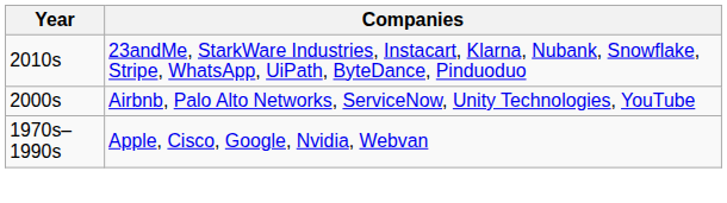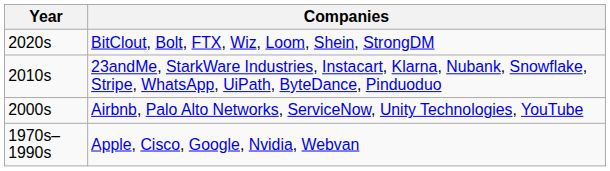 <table class="wikitable">
 <tr>
 <th>Year</th>
 <th>Companies</th>
+</tr>
+<tr>
+<td>2020s</td>
+<td><a href='#'>BitClout</a>, <a href='#'>Bolt</a>, <a href='#'>FTX</a>, <a href='#'>Wiz</a>, <a href='#'>Loom</a>, <a href='#'>Shein</a>, <a href='#'>StrongDM</a></td>
 </tr>
 <tr>
 <td>2010s</td>
 <td><a href='#'>23andMe</a>, <a href='#'>StarkWare Industries</a>, <a href='#'>Instacart</a>, <a href='#'>Klarna</a>, <a href='#'>Nubank</a>, <a href='#'>Snowflake</a>, <a href='#'>Stripe</a>, <a href='#'>WhatsApp</a>, <a href='#'>UiPath</a>, <a href='#'>ByteDance</a>, <a href='#'>Pinduoduo</a></td>
 </tr>
 <tr>
 <td>2000s</td>
 <td><a href='#'>Airbnb</a>, <a href='#'>Palo Alto Networks</a>, <a href='#'>ServiceNow</a>, <a href='#'>Unity Technologies</a>, <a href='#'>YouTube</a></td>
 </tr>
 <tr>
 <td>1970s–1990s</td>
 <td><a href='#'>Apple</a>, <a href='#'>Cisco</a>, <a href='#'>Google</a>, <a href='#'>Nvidia</a>, <a href='#'>Webvan</a></td>
 </tr>
 </table>
